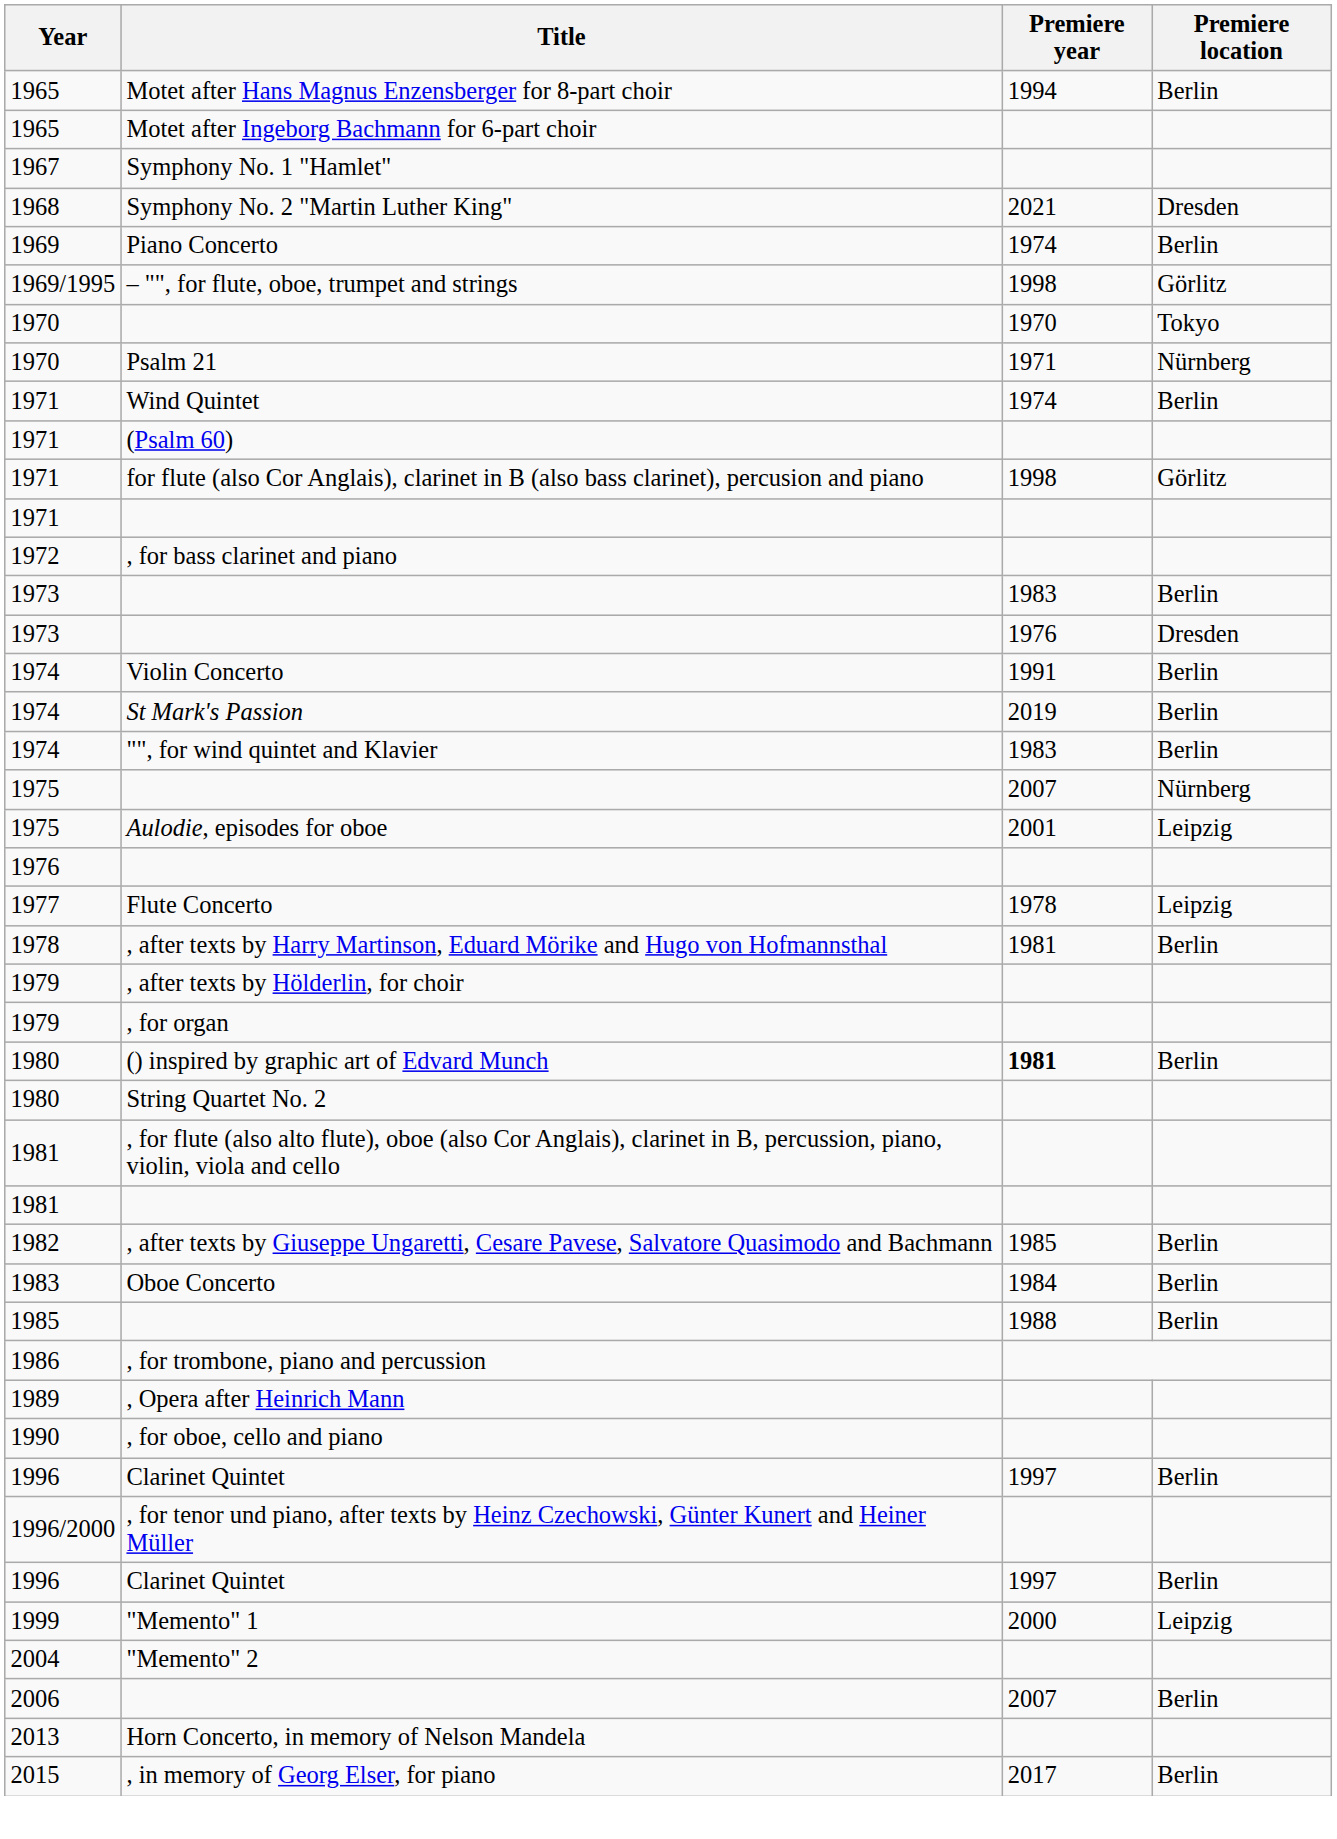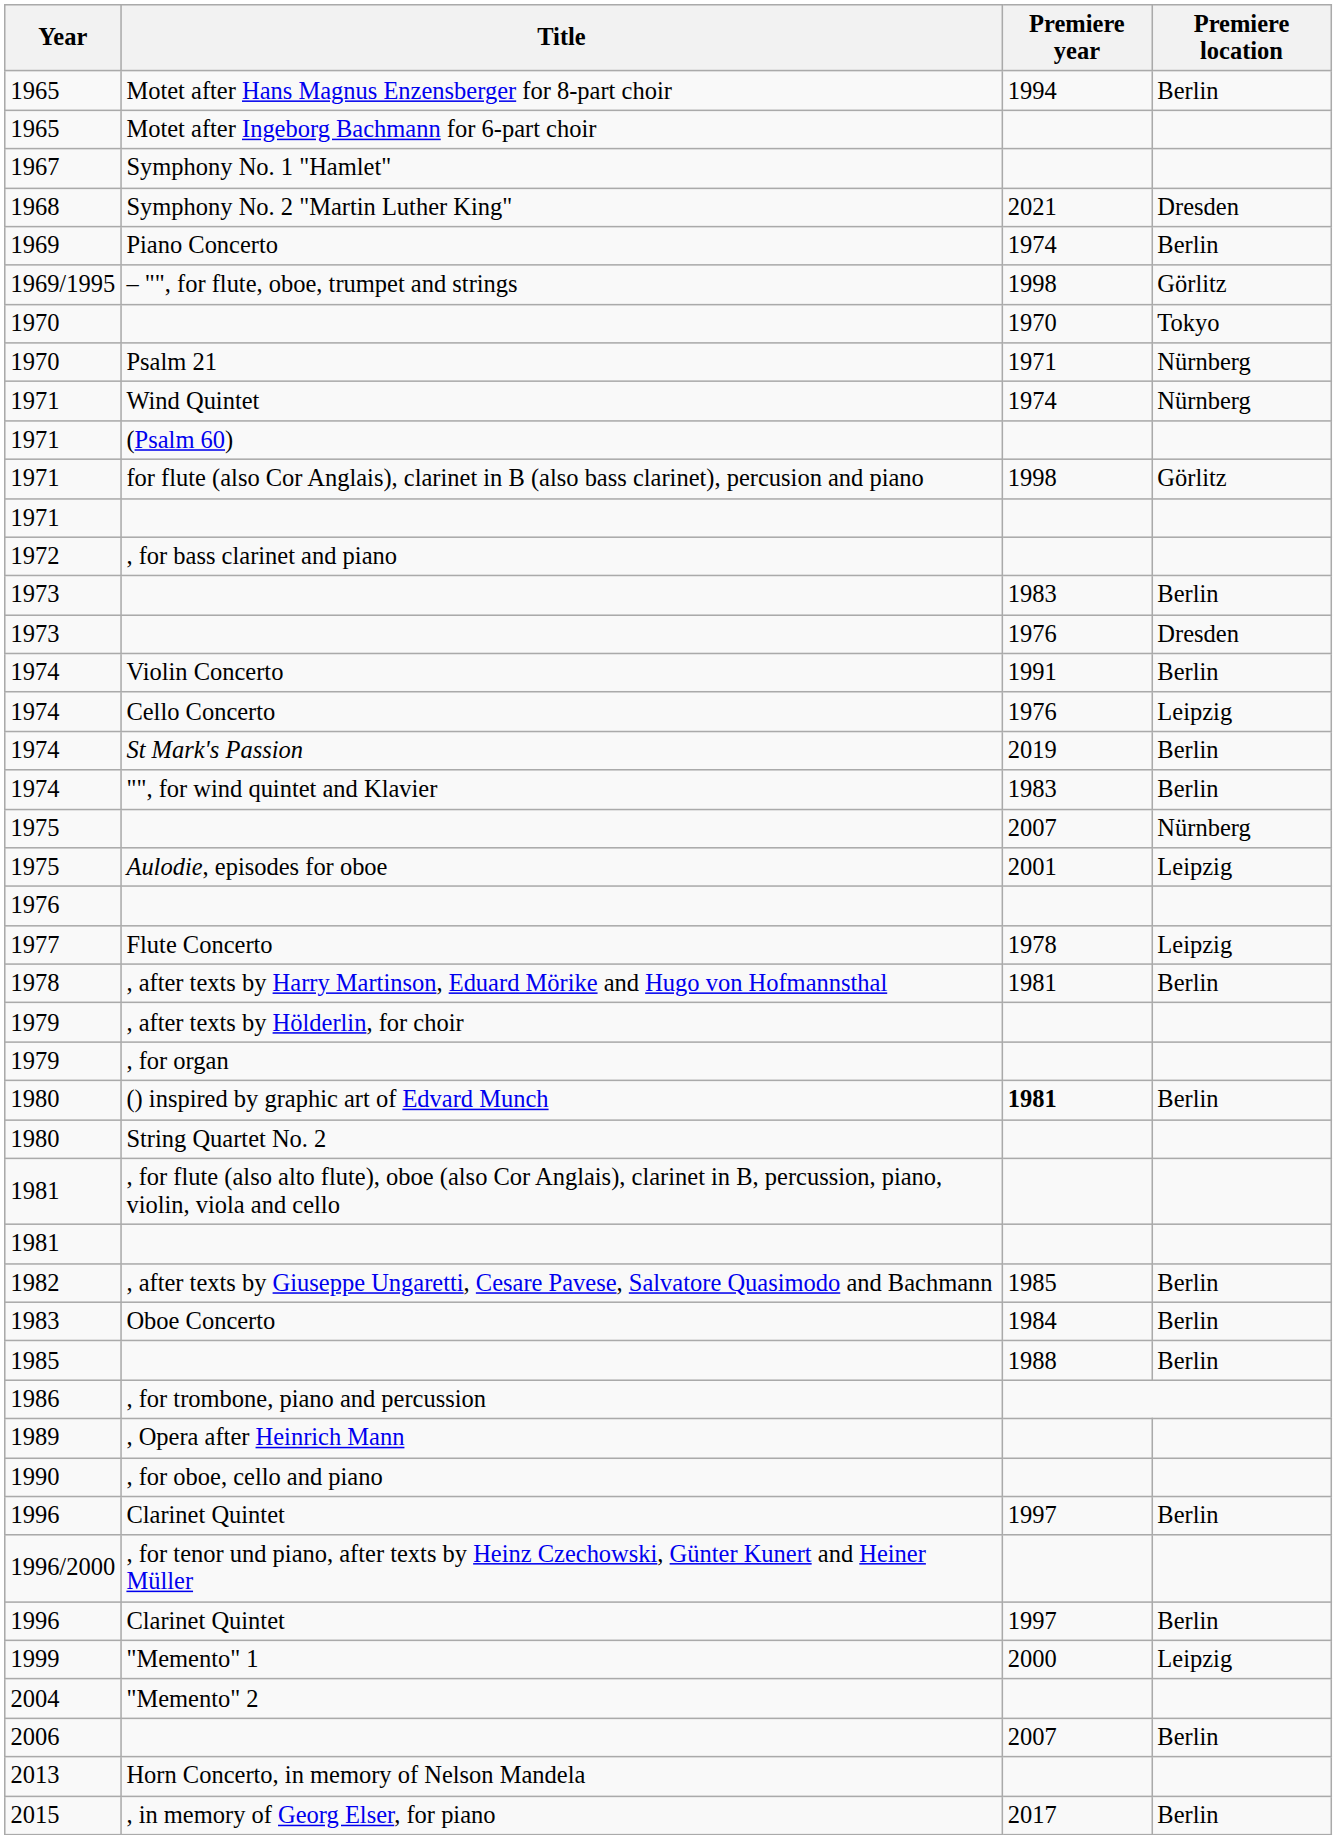 <table class="wikitable sortable">
 <tr>
 <th scope="col">Year</th>
 <th scope="col">Title</th>
 <th scope="col">Premiere year</th>
 <th scope="col">Premiere location</th>
 </tr>
 <tr>
 <td>1965</td>
 <td>Motet <em></em> after <a href='#'>Hans Magnus Enzensberger</a> for 8-part choir</td>
 <td>1994</td>
 <td>Berlin</td>
 </tr>
 <tr>
 <td>1965</td>
 <td>Motet <em></em> after <a href='#'>Ingeborg Bachmann</a> for 6-part choir</td>
 <td></td>
 <td></td>
 </tr>
 <tr>
 <td>1967</td>
 <td>Symphony No. 1 "Hamlet"</td>
 <td></td>
 <td></td>
 </tr>
 <tr>
 <td>1968</td>
 <td>Symphony No. 2 "Martin Luther King"</td>
 <td>2021</td>
 <td>Dresden</td>
 </tr>
 <tr>
 <td>1969</td>
 <td>Piano Concerto</td>
 <td>1974</td>
 <td>Berlin</td>
 </tr>
 <tr>
 <td>1969/1995</td>
 <td> ‒ "", for flute, oboe, trumpet and strings</td>
 <td>1998</td>
 <td>Görlitz</td>
 </tr>
 <tr>
 <td>1970</td>
 <td><em></em></td>
 <td>1970</td>
 <td>Tokyo</td>
 </tr>
 <tr>
 <td>1970</td>
 <td>Psalm 21</td>
 <td>1971</td>
 <td>Nürnberg</td>
 </tr>
 <tr>
 <td>1971</td>
 <td>Wind Quintet</td>
 <td>1974</td>
-<td>Berlin</td>
+<td>Nürnberg</td>
 </tr>
 <tr>
 <td>1971</td>
 <td><em></em> (<a href='#'>Psalm 60</a>)</td>
 <td></td>
 <td></td>
 </tr>
 <tr>
 <td>1971</td>
 <td> for flute (also Cor Anglais), clarinet in B (also bass clarinet), percusion and piano</td>
 <td>1998</td>
 <td>Görlitz</td>
 </tr>
 <tr>
 <td>1971</td>
 <td><em></em></td>
 <td></td>
 <td></td>
 </tr>
 <tr>
 <td>1972</td>
 <td><em></em>, for bass clarinet and piano</td>
 <td></td>
 <td></td>
 </tr>
 <tr>
 <td>1973</td>
 <td></td>
 <td>1983</td>
 <td>Berlin</td>
 </tr>
 <tr>
 <td>1973</td>
 <td><em></em></td>
 <td>1976</td>
 <td>Dresden</td>
 </tr>
 <tr>
 <td>1974</td>
 <td>Violin Concerto</td>
 <td>1991</td>
 <td>Berlin</td>
+</tr>
+<tr>
+<td>1974</td>
+<td>Cello Concerto</td>
+<td>1976</td>
+<td>Leipzig</td>
 </tr>
 <tr>
 <td>1974</td>
 <td><em>St Mark's Passion</em></td>
 <td>2019</td>
 <td>Berlin</td>
 </tr>
 <tr>
 <td>1974</td>
 <td> "", for wind quintet and Klavier</td>
 <td>1983</td>
 <td>Berlin</td>
 </tr>
 <tr>
 <td>1975</td>
 <td><em></em></td>
 <td>2007</td>
 <td>Nürnberg</td>
 </tr>
 <tr>
 <td>1975</td>
 <td><em>Aulodie</em>, episodes for oboe</td>
 <td>2001</td>
 <td>Leipzig</td>
 </tr>
 <tr>
 <td>1976</td>
 <td><em></em></td>
 <td></td>
 <td></td>
 </tr>
 <tr>
 <td>1977</td>
 <td>Flute Concerto</td>
 <td>1978</td>
 <td>Leipzig</td>
 </tr>
 <tr>
 <td>1978</td>
 <td><em></em>, after texts by <a href='#'>Harry Martinson</a>, <a href='#'>Eduard Mörike</a> and <a href='#'>Hugo von Hofmannsthal</a></td>
 <td>1981</td>
 <td>Berlin</td>
 </tr>
 <tr>
 <td>1979</td>
 <td><em></em>, after texts by <a href='#'>Hölderlin</a>, for choir</td>
 <td></td>
 <td></td>
 </tr>
 <tr>
 <td>1979</td>
 <td><em></em>, for organ</td>
 <td></td>
 <td></td>
 </tr>
 <tr>
 <td>1980</td>
 <td><em></em> (<em></em>) inspired by graphic art of <a href='#'>Edvard Munch</a></td>
 <td><strong>1981</strong></td>
 <td>Berlin</td>
 </tr>
 <tr>
 <td>1980</td>
 <td>String Quartet No. 2</td>
 <td></td>
 <td></td>
 </tr>
 <tr>
 <td>1981</td>
 <td>, for flute (also alto flute), oboe (also Cor Anglais), clarinet in B, percussion, piano, violin, viola and cello</td>
 <td></td>
 <td></td>
 </tr>
 <tr>
 <td>1981</td>
 <td></td>
 <td></td>
 <td></td>
 </tr>
 <tr>
 <td>1982</td>
 <td><em></em>, after texts by <a href='#'>Giuseppe Ungaretti</a>, <a href='#'>Cesare Pavese</a>, <a href='#'>Salvatore Quasimodo</a> and Bachmann</td>
 <td>1985</td>
 <td>Berlin</td>
 </tr>
 <tr>
 <td>1983</td>
 <td>Oboe Concerto</td>
 <td>1984</td>
 <td>Berlin</td>
 </tr>
 <tr>
 <td>1985</td>
 <td></td>
 <td>1988</td>
 <td>Berlin</td>
 </tr>
 <tr>
 <td>1986</td>
 <td>, for trombone, piano and percussion</td>
 </tr>
 <tr>
 <td>1989</td>
 <td><em></em>, Opera after <a href='#'>Heinrich Mann</a></td>
 <td></td>
 <td></td>
 </tr>
 <tr>
 <td>1990</td>
 <td>, for oboe, cello and piano</td>
 <td></td>
 <td></td>
 </tr>
 <tr>
 <td>1996</td>
 <td>Clarinet Quintet</td>
 <td>1997</td>
 <td>Berlin</td>
 </tr>
 <tr>
 <td>1996/2000</td>
 <td><em></em>, for tenor und piano, after texts by <a href='#'>Heinz Czechowski</a>, <a href='#'>Günter Kunert</a> and <a href='#'>Heiner Müller</a></td>
 <td></td>
 <td></td>
 </tr>
 <tr>
 <td>1996</td>
 <td>Clarinet Quintet</td>
 <td>1997</td>
 <td>Berlin</td>
 </tr>
 <tr>
 <td>1999</td>
 <td> "Memento" 1</td>
 <td>2000</td>
 <td>Leipzig</td>
 </tr>
 <tr>
 <td>2004</td>
 <td> "Memento" 2</td>
 <td></td>
 <td></td>
 </tr>
 <tr>
 <td>2006</td>
 <td><em></em></td>
 <td>2007</td>
 <td>Berlin</td>
 </tr>
 <tr>
 <td>2013</td>
 <td>Horn Concerto, in memory of Nelson Mandela</td>
 <td></td>
 <td></td>
 </tr>
 <tr>
 <td>2015</td>
 <td><em></em>, in memory of <a href='#'>Georg Elser</a>, for piano</td>
 <td>2017</td>
 <td>Berlin</td>
 </tr>
 </table>
